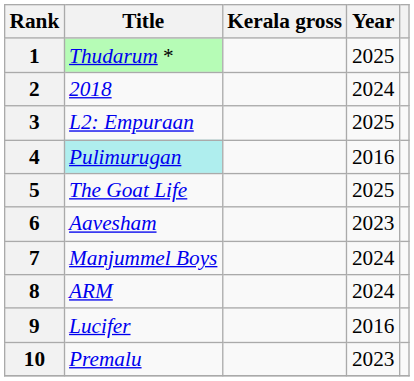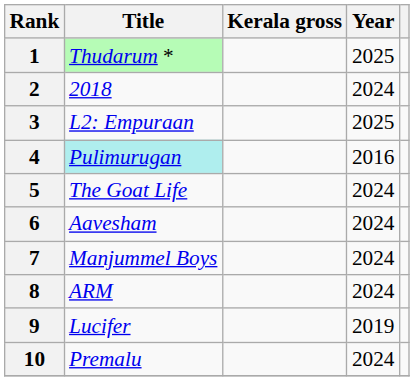 <table class="wikitable sortable plainrowheaders">
 <tr>
 <th scope="col">Rank</th>
 <th scope="col">Title</th>
 <th scope="col">Kerala gross</th>
 <th scope="col">Year</th>
 <th scope="col" class="unsortable"></th>
 </tr>
 <tr>
 <th scope="row" style="text-align: center">1</th>
 <td style="background:#b6fcb6;"><em><a href='#'>Thudarum</a></em> *</td>
 <td align="right"></td>
 <td align="center">2025</td>
 <td align="center"></td>
 </tr>
 <tr>
 <th scope="row" style="text-align: center">2</th>
 <td><em><a href='#'>2018</a></em></td>
 <td align="right"></td>
 <td align="center">2024</td>
 <td align="center"></td>
 </tr>
 <tr>
 <th scope="row" style="text-align: center">3</th>
 <td><em><a href='#'>L2: Empuraan</a></em></td>
 <td align="right"></td>
 <td align="center">2025</td>
 <td align="center"></td>
 </tr>
 <tr>
 <th scope="row" style="text-align: center">4</th>
 <td style="background: paleturquoise;"><em><a href='#'>Pulimurugan</a></em></td>
 <td align="right"></td>
 <td align="center">2016</td>
 <td align="center"></td>
 </tr>
 <tr>
 <th scope="row" style="text-align: center">5</th>
 <td><em><a href='#'>The Goat Life</a></em></td>
 <td align="right"></td>
-<td align="center">2025</td>
+<td align="center">2024</td>
 <td align="center"></td>
 </tr>
 <tr>
 <th scope="row" style="text-align: center">6</th>
 <td><em><a href='#'>Aavesham</a></em></td>
 <td align="right"></td>
-<td align="center">2023</td>
+<td align="center">2024</td>
 <td align="center"></td>
 </tr>
 <tr>
 <th scope="row" style="text-align: center">7</th>
 <td><em><a href='#'>Manjummel Boys</a></em></td>
 <td align="right"></td>
 <td align="center">2024</td>
 <td align="center"></td>
 </tr>
 <tr>
 <th scope="row" style="text-align: center">8</th>
 <td><em><a href='#'>ARM</a></em></td>
 <td align="right"></td>
 <td align="center">2024</td>
 <td align="center"></td>
 </tr>
 <tr>
 <th scope="row" style="text-align: center">9</th>
 <td><em><a href='#'>Lucifer</a></em></td>
 <td align="right"></td>
-<td align="center">2016</td>
+<td align="center">2019</td>
 <td align="center"></td>
 </tr>
 <tr>
 <th scope="row" style="text-align: center">10</th>
 <td><em><a href='#'>Premalu</a></em></td>
 <td align="right"></td>
-<td align="center">2023</td>
+<td align="center">2024</td>
 <td align="center"></td>
 </tr>
 <tr>
 </tr>
 </table>
